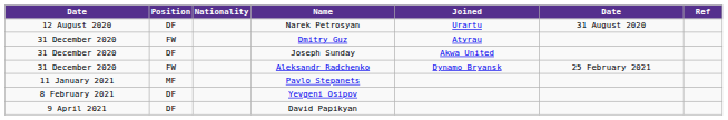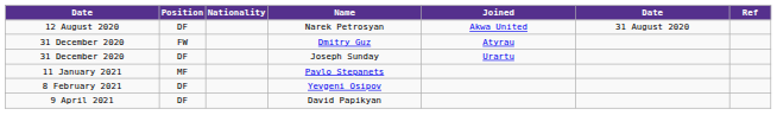 <table class="wikitable"  style="text-align:center; font-size:90%; ">
 <tr>
 <th style="background:#55308d; color:#ffffff; width:200px;">Date</th>
 <th style="background:#55308d; color:#ffffff; width:50px;">Position</th>
 <th style="background:#55308d; color:#ffffff; width:50px;">Nationality</th>
 <th style="background:#55308d; color:#ffffff; width:200px;">Name</th>
 <th style="background:#55308d; color:#ffffff; width:200px;">Joined</th>
 <th style="background:#55308d; color:#ffffff; width:200px;">Date</th>
 <th style="background:#55308d; color:#ffffff; width:50px;">Ref</th>
 </tr>
 <tr>
 <td>12 August 2020</td>
 <td>DF</td>
 <td></td>
 <td>Narek Petrosyan</td>
-<td><a href='#'>Urartu</a></td>
+<td><a href='#'>Akwa United</a></td>
 <td>31 August 2020</td>
 <td></td>
 </tr>
 <tr>
 <td>31 December 2020</td>
 <td>FW</td>
 <td></td>
 <td><a href='#'>Dmitry Guz</a></td>
 <td><a href='#'>Atyrau</a></td>
 <td></td>
 <td></td>
 </tr>
 <tr>
 <td>31 December 2020</td>
 <td>DF</td>
 <td></td>
 <td>Joseph Sunday</td>
-<td><a href='#'>Akwa United</a></td>
+<td><a href='#'>Urartu</a></td>
 <td></td>
-<td></td>
-</tr>
-<tr>
-<td>31 December 2020</td>
-<td>FW</td>
-<td></td>
-<td><a href='#'>Aleksandr Radchenko</a></td>
-<td><a href='#'>Dynamo Bryansk</a></td>
-<td>25 February 2021</td>
 <td></td>
 </tr>
 <tr>
 <td>11 January 2021</td>
 <td>MF</td>
 <td></td>
 <td><a href='#'>Pavlo Stepanets</a></td>
 <td></td>
 <td></td>
 <td></td>
 </tr>
 <tr>
 <td>8 February 2021</td>
 <td>DF</td>
 <td></td>
 <td><a href='#'>Yevgeni Osipov</a></td>
 <td></td>
 <td></td>
 <td></td>
 </tr>
 <tr>
 <td>9 April 2021</td>
 <td>DF</td>
 <td></td>
 <td>David Papikyan</td>
 <td></td>
 <td></td>
 <td></td>
 </tr>
 </table>
